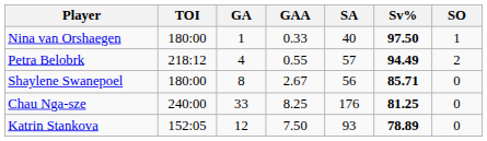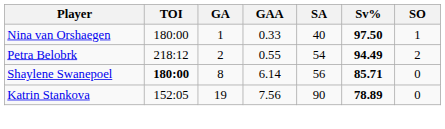 <table class="wikitable sortable" style="text-align:center;">
 <tr>
 <th style="width:170px;">Player</th>
 <th style="width:60px;">TOI</th>
 <th style="width:50px;">GA</th>
 <th style="width:60px;">GAA</th>
 <th style="width:50px;">SA</th>
 <th style="width:60px;">Sv%</th>
 <th style="width:50px;">SO</th>
 </tr>
 <tr>
 <td style="text-align:left;"> <a href='#'>Nina van Orshaegen</a></td>
 <td>180:00</td>
 <td>1</td>
 <td>0.33</td>
 <td>40</td>
 <td><strong>97.50</strong></td>
 <td>1</td>
 </tr>
 <tr>
 <td style="text-align:left;"> <a href='#'>Petra Belobrk</a></td>
 <td>218:12</td>
-<td>4</td>
+<td>2</td>
 <td>0.55</td>
-<td>57</td>
+<td>54</td>
 <td><strong>94.49</strong></td>
 <td>2</td>
 </tr>
 <tr>
 <td style="text-align:left;"> <a href='#'>Shaylene Swanepoel</a></td>
-<td>180:00</td>
+<td><strong>180:00</strong></td>
 <td>8</td>
-<td>2.67</td>
+<td>6.14</td>
 <td>56</td>
 <td><strong>85.71</strong></td>
 <td>0</td>
 </tr>
 <tr>
-<td style="text-align:left;"> <a href='#'>Chau Nga-sze</a></td>
-<td>240:00</td>
-<td>33</td>
-<td>8.25</td>
-<td>176</td>
-<td><strong>81.25</strong></td>
-<td>0</td>
-</tr>
-<tr>
 <td style="text-align:left;"> <a href='#'>Katrin Stankova</a></td>
 <td>152:05</td>
-<td>12</td>
-<td>7.50</td>
-<td>93</td>
+<td>19</td>
+<td>7.56</td>
+<td>90</td>
 <td><strong>78.89</strong></td>
 <td>0</td>
 </tr>
 </table>
